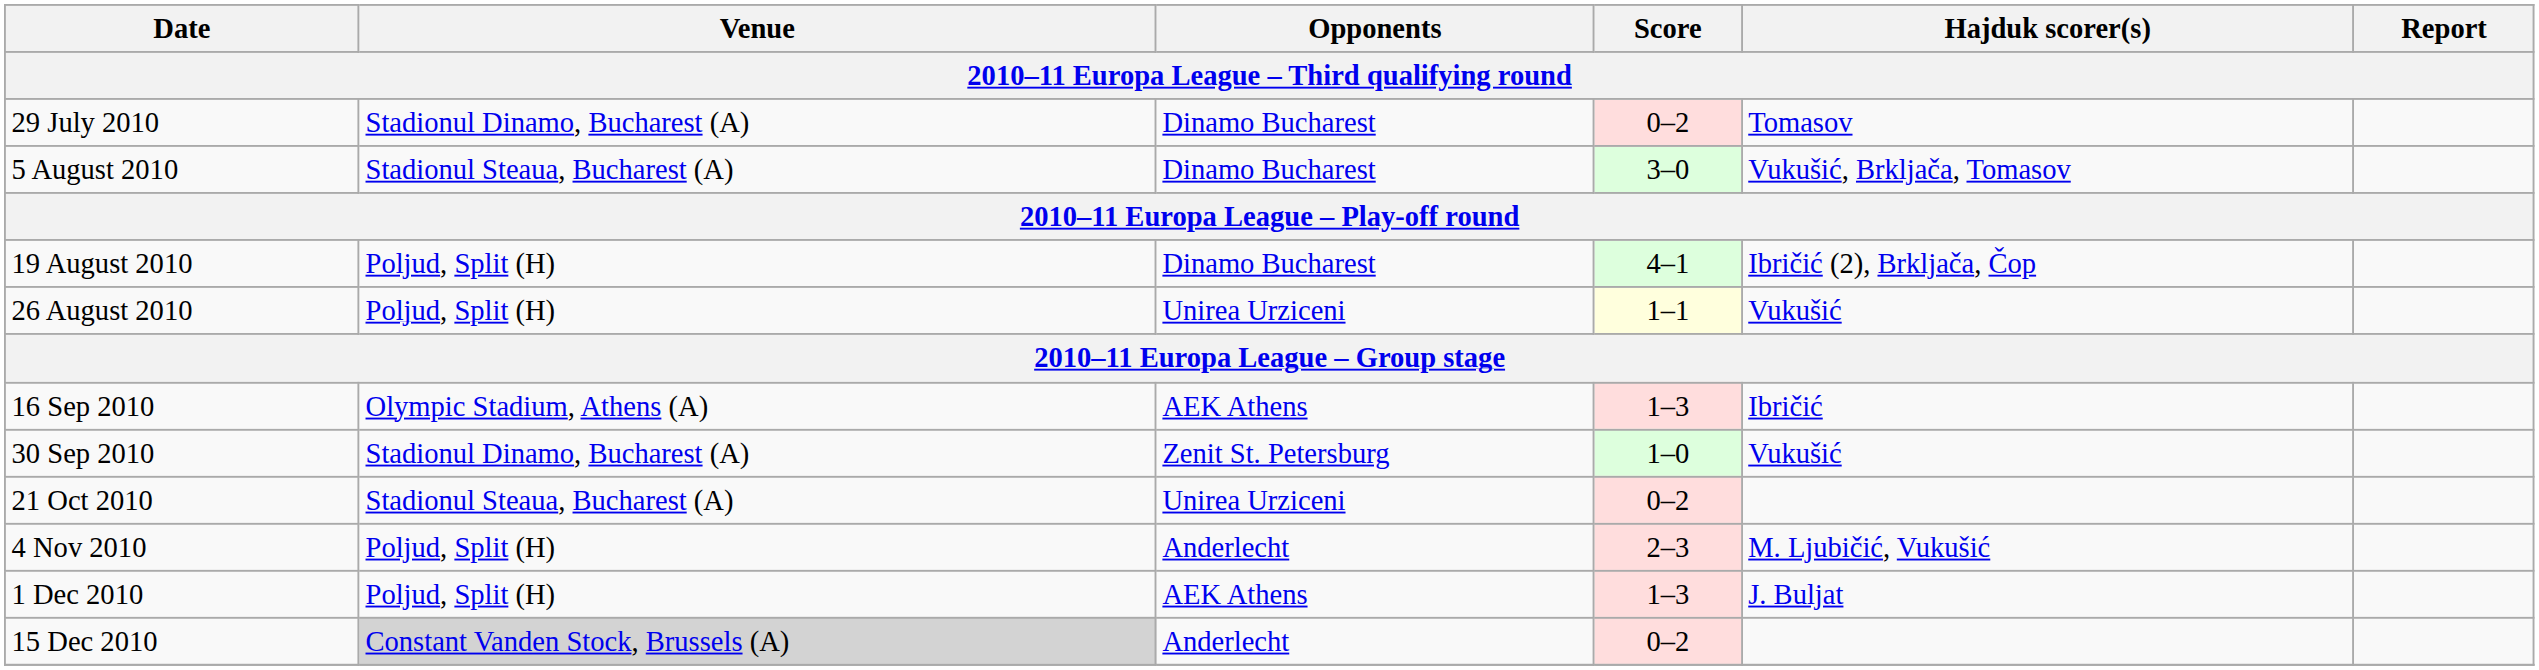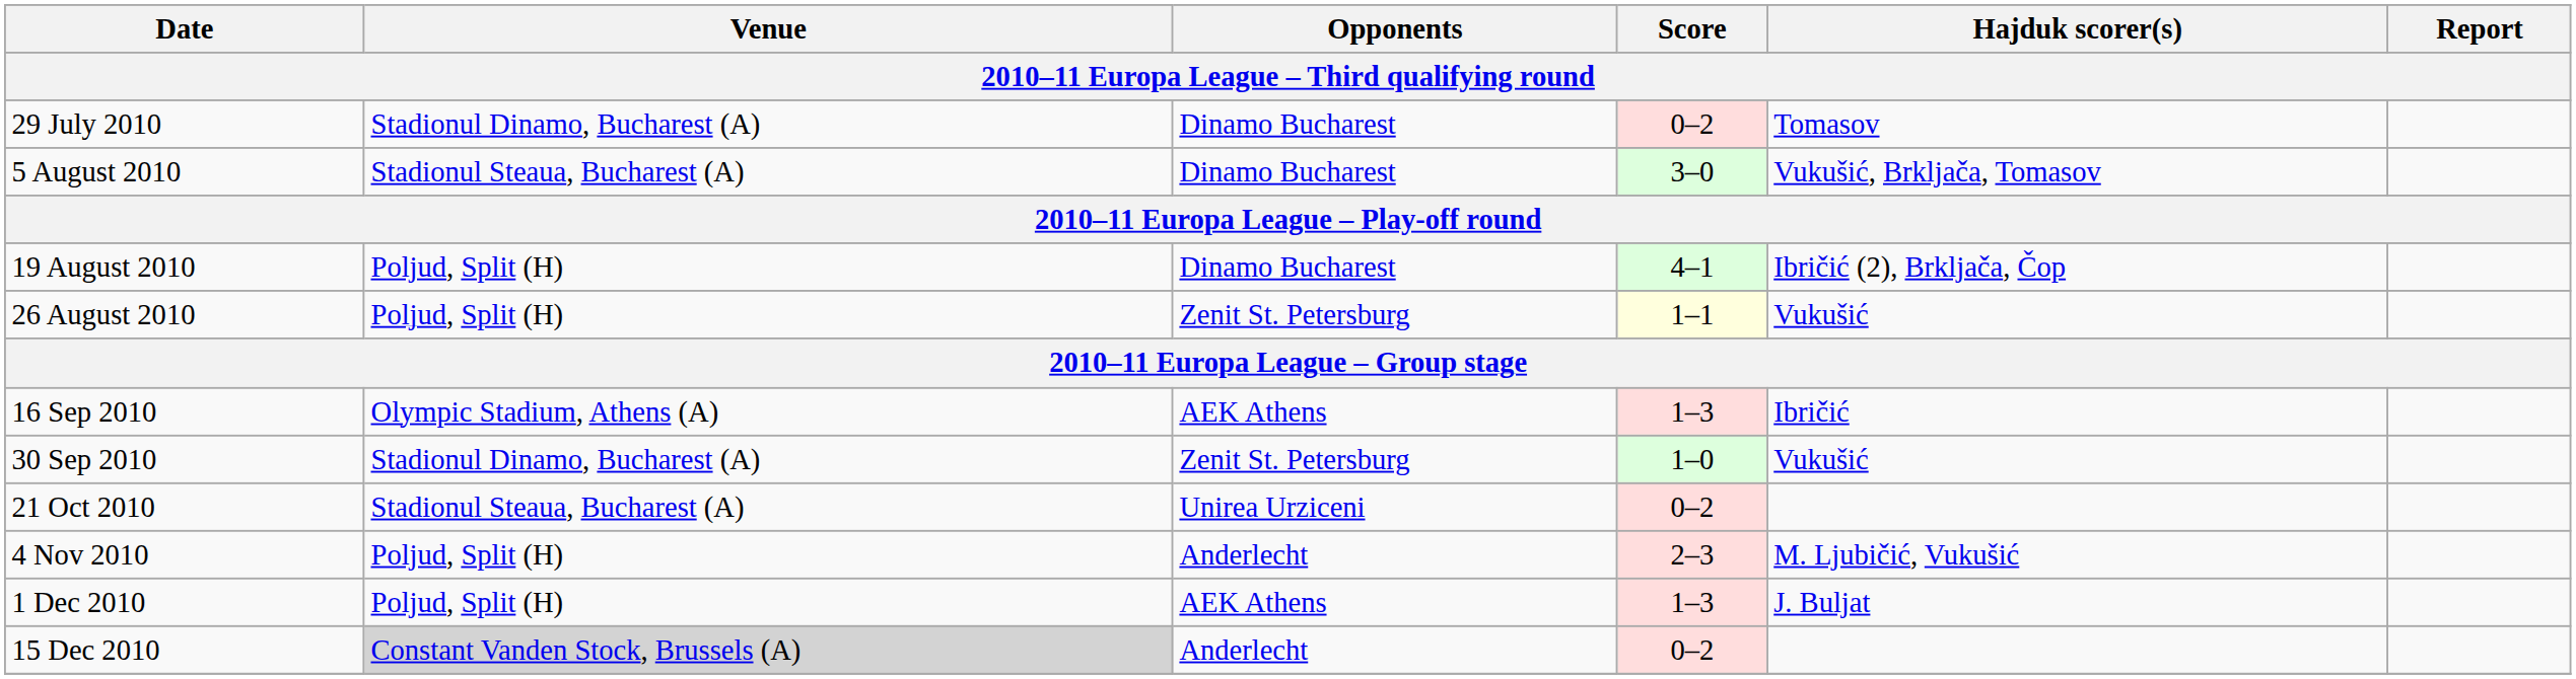 <table class="wikitable" width=85%; style="text-align: left; font-size:95%;">
 <tr>
 <th>Date</th>
 <th>Venue</th>
 <th>Opponents</th>
 <th>Score</th>
 <th>Hajduk scorer(s)</th>
 <th>Report</th>
 </tr>
 <tr>
 <th colspan=7><a href='#'>2010–11 Europa League – Third qualifying round</a></th>
 </tr>
 <tr>
 <td>29 July 2010</td>
 <td><a href='#'>Stadionul Dinamo</a>, <a href='#'>Bucharest</a> (A)</td>
 <td> <a href='#'>Dinamo Bucharest</a></td>
 <td align=center bgcolor=ffdddd>0–2</td>
 <td><a href='#'>Tomasov</a></td>
 <td></td>
 </tr>
 <tr>
 <td>5 August 2010</td>
 <td><a href='#'>Stadionul Steaua</a>, <a href='#'>Bucharest</a> (A)</td>
 <td> <a href='#'>Dinamo Bucharest</a></td>
 <td align=center bgcolor=ddffdd>3–0</td>
 <td><a href='#'>Vukušić</a>, <a href='#'>Brkljača</a>, <a href='#'>Tomasov</a></td>
 <td></td>
 </tr>
 <tr>
 <th colspan=7><a href='#'>2010–11 Europa League – Play-off round</a></th>
 </tr>
 <tr>
 <td>19 August 2010</td>
 <td><a href='#'>Poljud</a>, <a href='#'>Split</a> (H)</td>
 <td> <a href='#'>Dinamo Bucharest</a></td>
 <td align=center bgcolor=ddffdd>4–1</td>
 <td><a href='#'>Ibričić</a> (2), <a href='#'>Brkljača</a>, <a href='#'>Čop</a></td>
 <td></td>
 </tr>
 <tr>
 <td>26 August 2010</td>
 <td><a href='#'>Poljud</a>, <a href='#'>Split</a> (H)</td>
-<td> <a href='#'>Unirea Urziceni</a></td>
+<td> <a href='#'>Zenit St. Petersburg</a></td>
 <td align=center bgcolor=ffffdd>1–1</td>
 <td><a href='#'>Vukušić</a></td>
 <td></td>
 </tr>
 <tr>
 <th colspan=7><a href='#'>2010–11 Europa League – Group stage</a></th>
 </tr>
 <tr>
 <td>16 Sep 2010</td>
 <td><a href='#'>Olympic Stadium</a>, <a href='#'>Athens</a> (A)</td>
 <td> <a href='#'>AEK Athens</a></td>
 <td align=center bgcolor=ffdddd>1–3</td>
 <td><a href='#'>Ibričić</a></td>
 <td></td>
 </tr>
 <tr>
 <td>30 Sep 2010</td>
 <td><a href='#'>Stadionul Dinamo</a>, <a href='#'>Bucharest</a> (A)</td>
 <td> <a href='#'>Zenit St. Petersburg</a></td>
 <td align=center bgcolor=ddffdd>1–0</td>
 <td><a href='#'>Vukušić</a></td>
 <td></td>
 </tr>
 <tr>
 <td>21 Oct 2010</td>
 <td><a href='#'>Stadionul Steaua</a>, <a href='#'>Bucharest</a> (A)</td>
 <td> <a href='#'>Unirea Urziceni</a></td>
 <td align=center bgcolor=ffdddd>0–2</td>
 <td></td>
 <td></td>
 </tr>
 <tr>
 <td>4 Nov 2010</td>
 <td><a href='#'>Poljud</a>, <a href='#'>Split</a> (H)</td>
 <td> <a href='#'>Anderlecht</a></td>
 <td align=center bgcolor=ffdddd>2–3</td>
 <td><a href='#'>M. Ljubičić</a>, <a href='#'>Vukušić</a></td>
 <td></td>
 </tr>
 <tr>
 <td>1 Dec 2010</td>
 <td><a href='#'>Poljud</a>, <a href='#'>Split</a> (H)</td>
 <td> <a href='#'>AEK Athens</a></td>
 <td align=center bgcolor=ffdddd>1–3</td>
 <td><a href='#'>J. Buljat</a></td>
 <td></td>
 </tr>
 <tr>
 <td>15 Dec 2010</td>
 <td style="background: lightgrey;"><a href='#'>Constant Vanden Stock</a>, <a href='#'>Brussels</a> (A)</td>
 <td> <a href='#'>Anderlecht</a></td>
 <td align=center bgcolor=ffdddd>0–2</td>
 <td></td>
 <td></td>
 </tr>
 <tr>
 </tr>
 </table>
